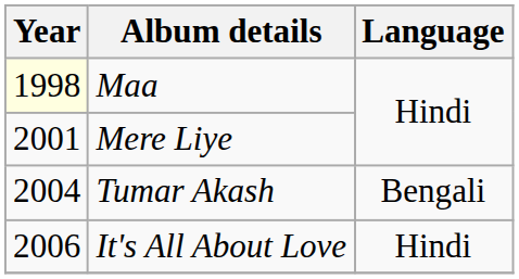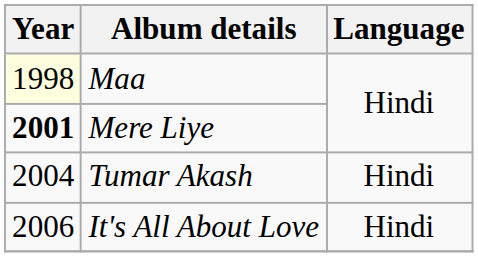 <table class="wikitable" style="text-align:center;">
 <tr>
 <th>Year</th>
 <th>Album details</th>
 <th>Language</th>
 </tr>
 <tr>
 <td style="background: lightyellow;">1998</td>
 <td style="text-align:left;"><em>Maa</em></td>
 <td rowspan="2">Hindi</td>
 </tr>
 <tr>
-<td>2001</td>
+<td><strong>2001</strong></td>
 <td style="text-align:left;"><em>Mere Liye</em></td>
 </tr>
 <tr>
 <td>2004</td>
 <td style="text-align:left;"><em>Tumar Akash</em></td>
-<td>Bengali</td>
+<td>Hindi</td>
 </tr>
 <tr>
 <td>2006</td>
 <td style="text-align:left;"><em>It's All About Love</em></td>
 <td>Hindi</td>
 </tr>
 <tr>
 </tr>
 </table>
